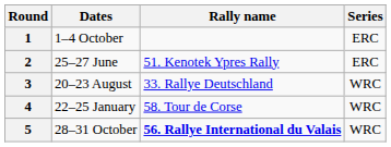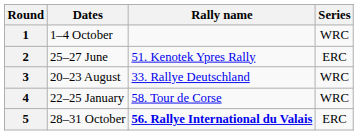 <table class="wikitable" style="font-size: 85%">
 <tr>
 <th>Round</th>
 <th>Dates</th>
 <th>Rally name</th>
 <th>Series</th>
 </tr>
 <tr>
 <th>1</th>
 <td>1–4 October</td>
 <td style="border-right:0px"> </td>
-<td align="center">ERC</td>
+<td align="center">WRC</td>
 </tr>
 <tr>
 <th>2</th>
 <td>25–27 June</td>
 <td> <a href='#'>51. Kenotek Ypres Rally</a></td>
 <td align="center">ERC</td>
 </tr>
 <tr>
 <th>3</th>
 <td>20–23 August</td>
 <td style="border-right:0px"> <a href='#'>33. Rallye Deutschland</a></td>
 <td align="center">WRC</td>
 </tr>
 <tr>
 <th>4</th>
 <td>22–25 January</td>
 <td> <a href='#'>58. Tour de Corse</a></td>
 <td align="center">WRC</td>
 </tr>
 <tr>
 <th>5</th>
 <td>28–31 October</td>
 <td><strong> <a href='#'>56. Rallye International du Valais</a></strong></td>
-<td align="center">WRC</td>
+<td align="center">ERC</td>
 </tr>
 </table>
